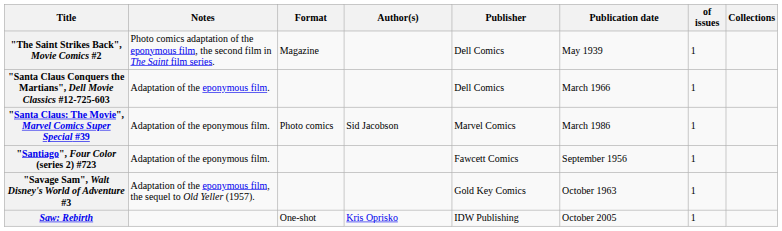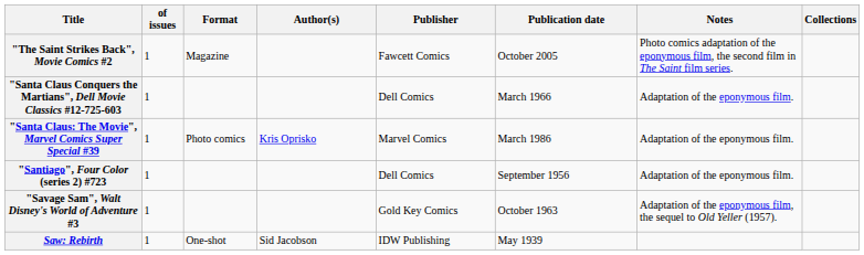 <table class="wikitable">
 <tr>
 <th>Title</th>
-<th style="width:175pt">Notes</th>
+<th style="width:40pt"> of issues</th>
 <th style="width:75pt">Format</th>
 <th style="width:125pt">Author(s)</th>
 <th style="width:125pt">Publisher</th>
 <th style="width:150pt">Publication date</th>
-<th style="width:40pt"> of issues</th>
+<th style="width:175pt">Notes</th>
 <th>Collections</th>
 </tr>
 <tr>
 <th>"The Saint Strikes Back", <em>Movie Comics</em> #2</th>
-<td>Photo comics adaptation of the <a href='#'>eponymous film</a>, the second film in <a href='#'><em>The Saint</em> film series</a>.</td>
+<td>1</td>
 <td>Magazine</td>
 <td></td>
-<td>Dell Comics</td>
-<td>May 1939</td>
-<td>1</td>
+<td>Fawcett Comics</td>
+<td>October 2005</td>
+<td>Photo comics adaptation of the <a href='#'>eponymous film</a>, the second film in <a href='#'><em>The Saint</em> film series</a>.</td>
 <td></td>
 </tr>
 <tr>
 <th>"Santa Claus Conquers the Martians", <em>Dell Movie Classics</em> #12-725-603</th>
-<td>Adaptation of the <a href='#'>eponymous film</a>.</td>
+<td>1</td>
 <td></td>
 <td></td>
 <td>Dell Comics</td>
 <td>March 1966</td>
-<td>1</td>
+<td>Adaptation of the <a href='#'>eponymous film</a>.</td>
 <td></td>
 </tr>
 <tr>
 <th>"<a href='#'>Santa Claus: The Movie</a>", <a href='#'><em>Marvel Comics Super Special</em> #39</a></th>
-<td>Adaptation of the eponymous film.</td>
+<td>1</td>
 <td>Photo comics</td>
-<td>Sid Jacobson</td>
+<td><a href='#'>Kris Oprisko</a></td>
 <td>Marvel Comics</td>
 <td>March 1986</td>
-<td>1</td>
+<td>Adaptation of the eponymous film.</td>
 <td></td>
 </tr>
 <tr>
 <th>"<a href='#'>Santiago</a>", <em>Four Color</em> (series 2) #723</th>
-<td>Adaptation of the eponymous film.</td>
+<td>1</td>
 <td></td>
 <td></td>
-<td>Fawcett Comics</td>
+<td>Dell Comics</td>
 <td>September 1956</td>
-<td>1</td>
+<td>Adaptation of the eponymous film.</td>
 <td></td>
 </tr>
 <tr>
 <th>"Savage Sam", <em>Walt Disney's World of Adventure</em> #3</th>
-<td>Adaptation of the <a href='#'>eponymous film</a>, the sequel to <em>Old Yeller</em> (1957).</td>
+<td>1</td>
 <td></td>
 <td></td>
 <td>Gold Key Comics</td>
 <td>October 1963</td>
-<td>1</td>
+<td>Adaptation of the <a href='#'>eponymous film</a>, the sequel to <em>Old Yeller</em> (1957).</td>
 <td></td>
 </tr>
 <tr>
 <th><em><a href='#'>Saw: Rebirth</a></em></th>
+<td>1</td>
+<td>One-shot</td>
+<td>Sid Jacobson</td>
+<td>IDW Publishing</td>
+<td>May 1939</td>
 <td></td>
-<td>One-shot</td>
-<td><a href='#'>Kris Oprisko</a></td>
-<td>IDW Publishing</td>
-<td>October 2005</td>
-<td>1</td>
 <td></td>
 </tr>
 </table>
